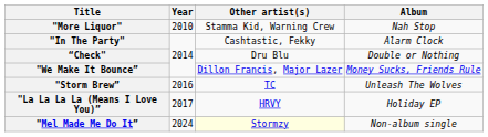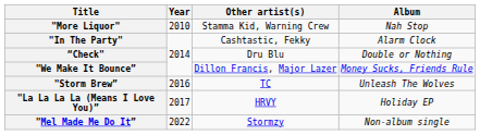 <table class="wikitable plainrowheaders" style="text-align:center;">
 <tr>
 <th scope="col" style="width:18em;">Title</th>
 <th scope="col">Year</th>
 <th scope="col">Other artist(s)</th>
 <th scope="col">Album</th>
 </tr>
 <tr>
 <th scope="row">"More Liquor"</th>
 <td>2010</td>
 <td>Stamma Kid, Warning Crew</td>
 <td><em>Nah Stop</em></td>
 </tr>
 <tr>
 <th scope="row">"In The Party"</th>
 <td rowspan="3">2014</td>
 <td>Cashtastic, Fekky</td>
 <td><em>Alarm Clock</em></td>
 </tr>
 <tr>
 <th scope="row">“Check"</th>
 <td>Dru Blu</td>
 <td><em>Double or Nothing</em></td>
 </tr>
 <tr>
 <th scope="row">"We Make It Bounce”</th>
 <td><a href='#'>Dillon Francis</a>, <a href='#'>Major Lazer</a></td>
 <td><em><a href='#'>Money Sucks, Friends Rule</a></em></td>
 </tr>
 <tr>
 <th scope="row">"Storm Brew”</th>
 <td>2016</td>
 <td><a href='#'>TC</a></td>
 <td><em>Unleash The Wolves</em></td>
 </tr>
 <tr>
 <th scope="row">"La La La La (Means I Love You)”</th>
 <td>2017</td>
 <td><a href='#'>HRVY</a></td>
 <td><em>Holiday EP</em></td>
 </tr>
 <tr>
 <th scope="row">"<a href='#'>Mel Made Me Do It</a>”</th>
-<td>2024</td>
-<td style="background: lightyellow;"><a href='#'>Stormzy</a></td>
+<td>2022</td>
+<td><a href='#'>Stormzy</a></td>
 <td><em>Non-album single</em></td>
 </tr>
 </table>
